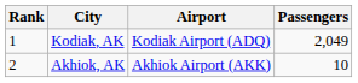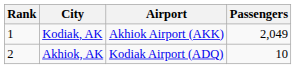 <table class="wikitable">
 <tr>
 <th>Rank</th>
 <th>City</th>
 <th>Airport</th>
 <th>Passengers</th>
 </tr>
 <tr>
 <td>1</td>
 <td><a href='#'>Kodiak, AK</a></td>
-<td><a href='#'>Kodiak Airport (ADQ)</a></td>
+<td><a href='#'>Akhiok Airport (AKK)</a></td>
 <td align="right">2,049</td>
 </tr>
 <tr>
 <td>2</td>
 <td><a href='#'>Akhiok, AK</a></td>
-<td><a href='#'>Akhiok Airport (AKK)</a></td>
+<td><a href='#'>Kodiak Airport (ADQ)</a></td>
 <td align="right">10</td>
 </tr>
 </table>
